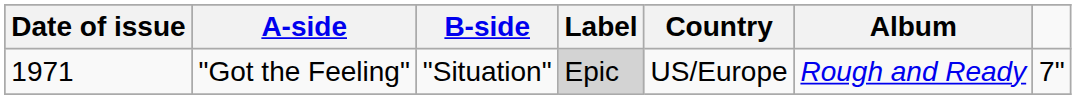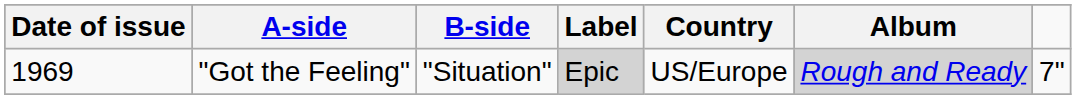 <table class="wikitable">
 <tr>
 <th>Date of issue</th>
 <th><a href='#'>A-side</a></th>
 <th><a href='#'>B-side</a></th>
 <th>Label</th>
 <th>Country</th>
 <th>Album</th>
 </tr>
 <tr>
-<td>1971</td>
+<td>1969</td>
 <td>"Got the Feeling"</td>
 <td>"Situation"</td>
 <td style="background: lightgrey;">Epic</td>
 <td>US/Europe</td>
-<td><em><a href='#'>Rough and Ready</a></em></td>
+<td style="background: lightgrey;"><em><a href='#'>Rough and Ready</a></em></td>
 <td align="center">7"</td>
 </tr>
 </table>
